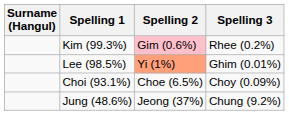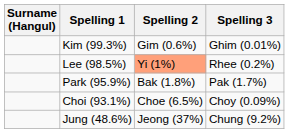 <table class="wikitable">
 <tr>
 <th>Surname<br>(Hangul)</th>
 <th>Spelling 1</th>
 <th>Spelling 2</th>
 <th>Spelling 3</th>
 </tr>
 <tr>
 <td></td>
 <td>Kim (99.3%)</td>
-<td style="background: pink;">Gim (0.6%)</td>
-<td>Rhee (0.2%)</td>
+<td>Gim (0.6%)</td>
+<td>Ghim (0.01%)</td>
 </tr>
 <tr>
 <td></td>
 <td>Lee (98.5%)</td>
 <td style="background: lightsalmon;">Yi (1%)</td>
-<td>Ghim (0.01%)</td>
+<td>Rhee (0.2%)</td>
+</tr>
+<tr>
+<td></td>
+<td>Park (95.9%)</td>
+<td>Bak (1.8%)</td>
+<td>Pak (1.7%)</td>
 </tr>
 <tr>
 <td></td>
 <td>Choi (93.1%)</td>
 <td>Choe (6.5%)</td>
 <td>Choy (0.09%)</td>
 </tr>
 <tr>
 <td></td>
 <td>Jung (48.6%)</td>
 <td>Jeong (37%)</td>
 <td>Chung (9.2%)</td>
 </tr>
 </table>
